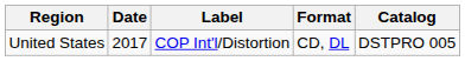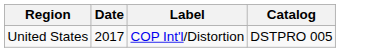 <table class="wikitable">
 <tr>
 <th>Region</th>
 <th>Date</th>
 <th>Label</th>
-<th>Format</th>
 <th>Catalog</th>
 </tr>
 <tr>
 <td>United States</td>
 <td>2017</td>
 <td><a href='#'>COP Int'l</a>/Distortion</td>
-<td>CD, <a href='#'>DL</a></td>
 <td>DSTPRO 005</td>
 </tr>
 </table>
